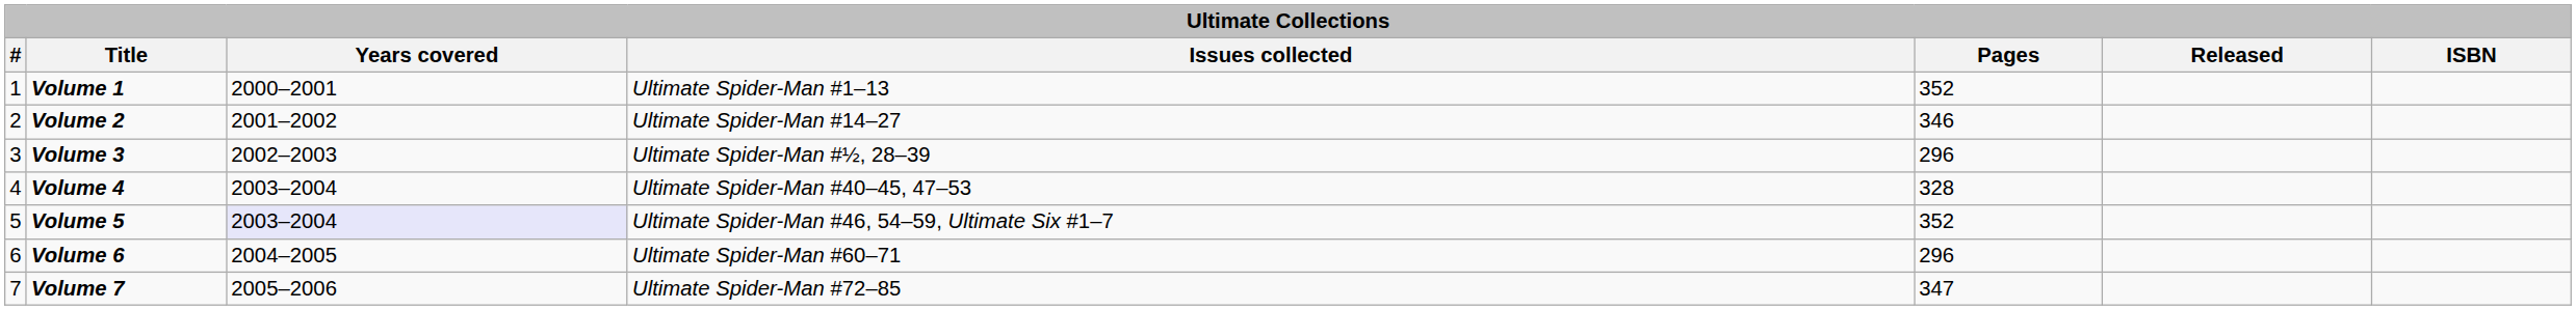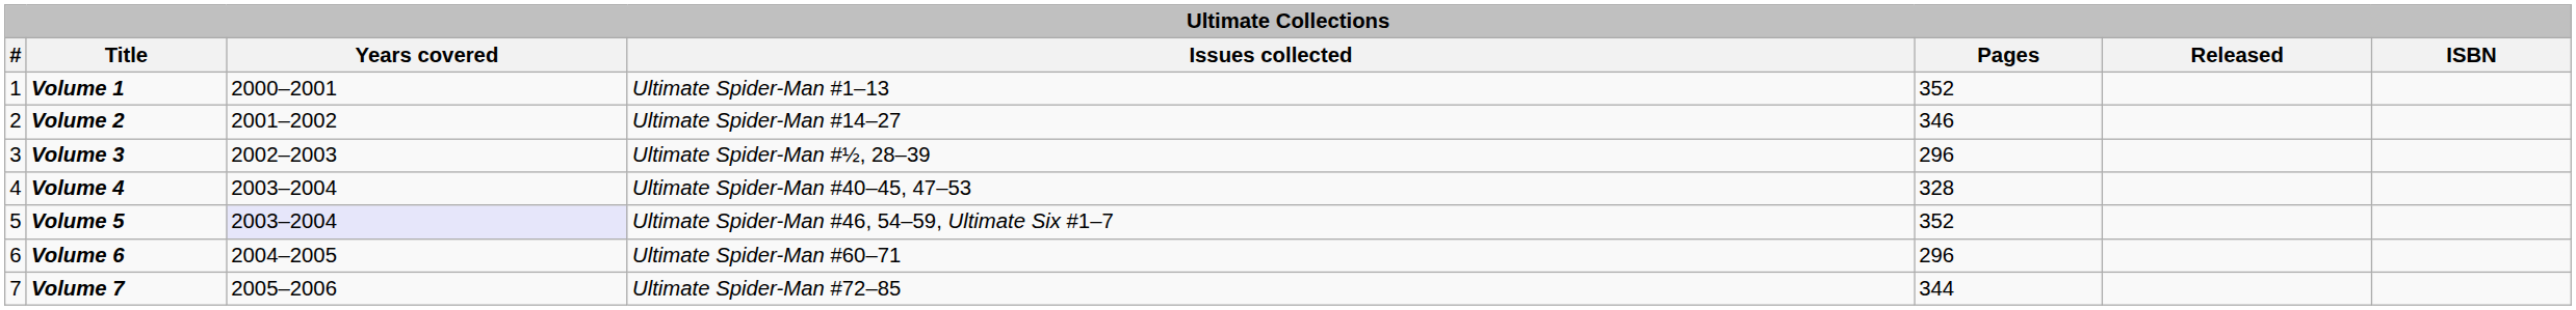 <table class="wikitable sortable" width=98%>
 <tr>
 <th colspan="7" style="background-color: silver;">Ultimate Collections</th>
 </tr>
 <tr>
 <th style="width: 4px;">#</th>
 <th style="width: 9em;">Title</th>
 <th>Years covered</th>
 <th>Issues collected</th>
 <th>Pages</th>
 <th>Released</th>
 <th class="unsortable" style="width: 9em;">ISBN</th>
 </tr>
 <tr>
 <td>1</td>
 <td><strong><em>Volume 1</em></strong></td>
 <td>2000–2001</td>
 <td><em>Ultimate Spider-Man</em> #1–13</td>
 <td>352</td>
 <td></td>
 <td></td>
 </tr>
 <tr>
 <td>2</td>
 <td><strong><em>Volume 2</em></strong></td>
 <td>2001–2002</td>
 <td><em>Ultimate Spider-Man</em> #14–27</td>
 <td>346</td>
 <td></td>
 <td></td>
 </tr>
 <tr>
 <td>3</td>
 <td><strong><em>Volume 3</em></strong></td>
 <td>2002–2003</td>
 <td><em>Ultimate Spider-Man</em> #½, 28–39</td>
 <td>296</td>
 <td></td>
 <td></td>
 </tr>
 <tr>
 <td>4</td>
 <td><strong><em>Volume 4</em></strong></td>
 <td>2003–2004</td>
 <td><em>Ultimate Spider-Man</em> #40–45, 47–53</td>
 <td>328</td>
 <td></td>
 <td></td>
 </tr>
 <tr>
 <td>5</td>
 <td><strong><em>Volume 5</em></strong></td>
 <td style="background: lavender;">2003–2004</td>
 <td><em>Ultimate Spider-Man</em> #46, 54–59, <em>Ultimate Six</em> #1–7</td>
 <td>352</td>
 <td></td>
 <td></td>
 </tr>
 <tr>
 <td>6</td>
 <td><strong><em>Volume 6</em></strong></td>
 <td>2004–2005</td>
 <td><em>Ultimate Spider-Man</em> #60–71</td>
 <td>296</td>
 <td></td>
 <td></td>
 </tr>
 <tr>
 <td>7</td>
 <td><strong><em>Volume 7</em></strong></td>
 <td>2005–2006</td>
 <td><em>Ultimate Spider-Man</em> #72–85</td>
-<td>347</td>
+<td>344</td>
 <td></td>
 <td></td>
 </tr>
 </table>
